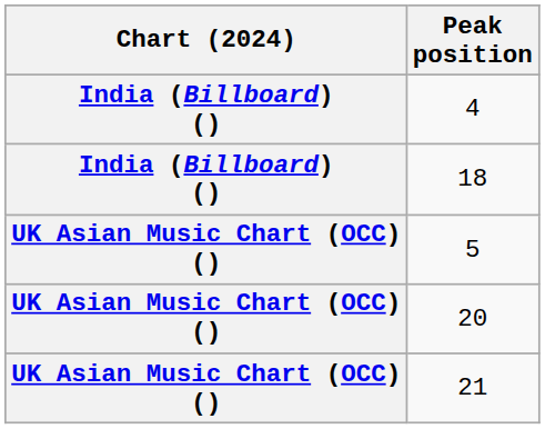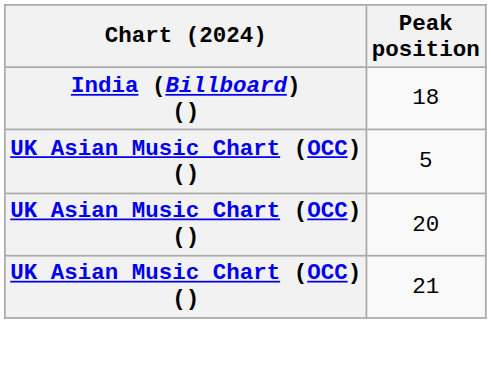 <table class="wikitable sortable plainrowheaders" style="text-align:center">
 <tr>
 <th scope="col">Chart (2024)</th>
 <th scope="col">Peak<br>position</th>
-</tr>
-<tr>
-<th scope="row"><a href='#'>India</a> (<a href='#'><em>Billboard</em></a>)<br>()</th>
-<td>4</td>
 </tr>
 <tr>
 <th scope="row"><a href='#'>India</a> (<a href='#'><em>Billboard</em></a>)<br>()</th>
 <td>18</td>
 </tr>
 <tr>
 <th scope="row"><a href='#'>UK Asian Music Chart</a> (<a href='#'>OCC</a>)<br>()</th>
 <td>5</td>
 </tr>
 <tr>
 <th scope="row"><a href='#'>UK Asian Music Chart</a> (<a href='#'>OCC</a>)<br>()</th>
 <td>20</td>
 </tr>
 <tr>
 <th scope="row"><a href='#'>UK Asian Music Chart</a> (<a href='#'>OCC</a>)<br>()</th>
 <td>21</td>
 </tr>
 </table>
